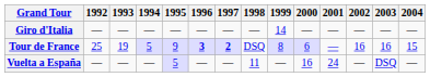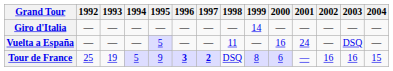 <table class="wikitable plainrowheaders">
 <tr>
 <th scope="col"><a href='#'>Grand Tour</a></th>
 <th scope="col">1992</th>
 <th scope="col">1993</th>
 <th scope="col">1994</th>
 <th scope="col">1995</th>
 <th scope="col">1996</th>
 <th scope="col">1997</th>
 <th scope="col">1998</th>
 <th scope="col">1999</th>
 <th scope="col">2000</th>
 <th scope="col">2001</th>
 <th scope="col">2002</th>
 <th scope="col">2003</th>
 <th scope="col">2004</th>
 </tr>
 <tr style="text-align:center;">
 <th scope="row"> <a href='#'>Giro d'Italia</a></th>
 <td>—</td>
 <td>—</td>
 <td>—</td>
 <td>—</td>
 <td>—</td>
 <td>—</td>
 <td>—</td>
 <td style="text-align:center;"><a href='#'>14</a></td>
 <td>—</td>
 <td>—</td>
 <td>—</td>
 <td>—</td>
 <td>—</td>
 </tr>
 <tr style="text-align:center;">
+<th scope="row"> <a href='#'>Vuelta a España</a></th>
+<td>—</td>
+<td>—</td>
+<td>—</td>
+<td style="text-align:center; background:#ddf;"><a href='#'>5</a></td>
+<td>—</td>
+<td>—</td>
+<td style="text-align:center;"><a href='#'>11</a></td>
+<td>—</td>
+<td style="text-align:center;"><a href='#'>16</a></td>
+<td style="text-align:center;"><a href='#'>24</a></td>
+<td>—</td>
+<td style="text-align:center;"><a href='#'>DSQ</a></td>
+<td>—</td>
+</tr>
+<tr style="text-align:center;">
 <th scope="row"> <a href='#'>Tour de France</a></th>
 <td style="text-align:center;"><a href='#'>25</a></td>
 <td style="text-align:center;"><a href='#'>19</a></td>
 <td style="text-align:center; background:#ddf;"><a href='#'>5</a></td>
 <td style="text-align:center; background:#ddf;"><a href='#'>9</a></td>
 <td style="text-align:center; background:#ddf;"><a href='#'><strong>3</strong></a></td>
 <td style="text-align:center; background:#ddf;"><a href='#'><strong>2</strong></a></td>
 <td style="text-align:center;"><a href='#'>DSQ</a></td>
 <td style="text-align:center; background:#ddf;"><a href='#'>8</a></td>
 <td style="text-align:center; background:#ddf;"><a href='#'>6</a></td>
 <td style="text-align:center;"><a href='#'>—</a></td>
 <td style="text-align:center;"><a href='#'>16</a></td>
 <td style="text-align:center;"><a href='#'>16</a></td>
 <td style="text-align:center;"><a href='#'>15</a></td>
 </tr>
-<tr style="text-align:center;">
-<th scope="row"> <a href='#'>Vuelta a España</a></th>
-<td>—</td>
-<td>—</td>
-<td>—</td>
-<td style="text-align:center; background:#ddf;"><a href='#'>5</a></td>
-<td>—</td>
-<td>—</td>
-<td style="text-align:center;"><a href='#'>11</a></td>
-<td>—</td>
-<td style="text-align:center;"><a href='#'>16</a></td>
-<td style="text-align:center;"><a href='#'>24</a></td>
-<td>—</td>
-<td style="text-align:center;"><a href='#'>DSQ</a></td>
-<td>—</td>
-</tr>
 </table>
